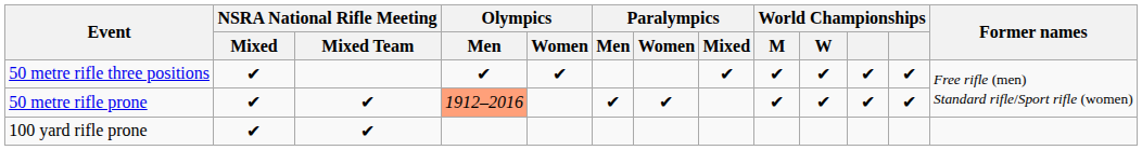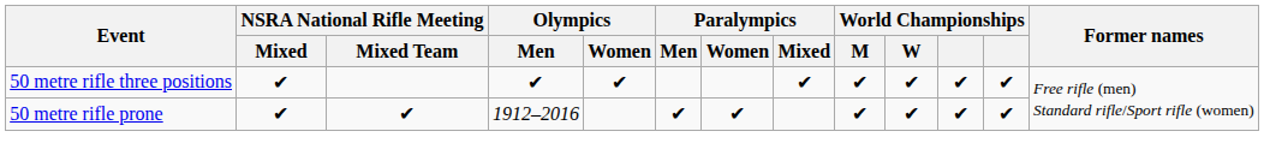 <table class="wikitable" style="text-align: center">
 <tr>
 <th rowspan="2">Event</th>
 <th colspan="2">NSRA National Rifle Meeting</th>
 <th colspan="2">Olympics</th>
 <th colspan="3">Paralympics</th>
 <th colspan="4">World Championships</th>
 <th rowspan="2">Former names</th>
 </tr>
 <tr>
 <th>Mixed</th>
 <th>Mixed Team</th>
 <th>Men</th>
 <th>Women</th>
 <th>Men</th>
 <th>Women</th>
 <th>Mixed</th>
 <th>M</th>
 <th>W</th>
 <th></th>
 <th></th>
 </tr>
 <tr>
 <td align="left"><a href='#'>50 metre rifle three positions</a></td>
 <td>✔</td>
 <td></td>
 <td>✔</td>
 <td>✔</td>
 <td></td>
 <td></td>
 <td>✔</td>
 <td>✔</td>
 <td>✔</td>
 <td>✔</td>
 <td>✔</td>
 <td rowspan="2" align="left"><small><em>Free rifle</em> (men)</small><br><small><em>Standard rifle</em>/<em>Sport rifle</em> (women)</small></td>
 </tr>
 <tr>
 <td align="left"><a href='#'>50 metre rifle prone</a></td>
 <td>✔</td>
 <td>✔</td>
-<td style="background: lightsalmon;"><em>1912–2016</em></td>
+<td><em>1912–2016</em></td>
 <td></td>
 <td>✔</td>
 <td>✔</td>
 <td></td>
 <td>✔</td>
 <td>✔</td>
 <td>✔</td>
 <td>✔</td>
 </tr>
-<tr>
-<td align="left">100 yard rifle prone</td>
-<td>✔</td>
-<td>✔</td>
-<td></td>
-<td></td>
-<td></td>
-<td></td>
-<td></td>
-<td></td>
-<td></td>
-<td></td>
-<td></td>
-<td></td>
-</tr>
 </table>
